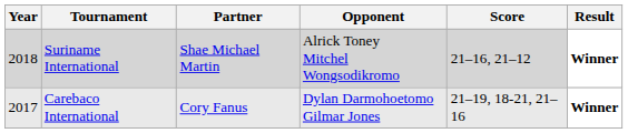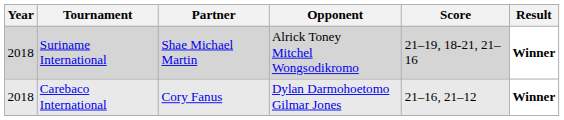 <table class="sortable wikitable" style="font-size: 90%;">
 <tr>
 <th>Year</th>
 <th>Tournament</th>
 <th>Partner</th>
 <th>Opponent</th>
 <th>Score</th>
 <th>Result</th>
 </tr>
 <tr style="background:#D5D5D5">
 <td align="center">2018</td>
 <td align="left"><a href='#'>Suriname International</a></td>
 <td align="left"> <a href='#'>Shae Michael Martin</a></td>
 <td align="left"> Alrick Toney<br> <a href='#'>Mitchel Wongsodikromo</a></td>
+<td align="left">21–19, 18-21, 21–16</td>
+<td style="text-align:left; background:white"> <strong>Winner</strong></td>
+</tr>
+<tr style="background:#E9E9E9">
+<td align="center">2018</td>
+<td align="left"><a href='#'>Carebaco International</a></td>
+<td align="left"> <a href='#'>Cory Fanus</a></td>
+<td align="left"> <a href='#'>Dylan Darmohoetomo</a><br> <a href='#'>Gilmar Jones</a></td>
 <td align="left">21–16, 21–12</td>
 <td style="text-align:left; background:white"> <strong>Winner</strong></td>
 </tr>
-<tr style="background:#E9E9E9">
-<td align="center">2017</td>
-<td align="left"><a href='#'>Carebaco International</a></td>
-<td align="left"> <a href='#'>Cory Fanus</a></td>
-<td align="left"> <a href='#'>Dylan Darmohoetomo</a><br> <a href='#'>Gilmar Jones</a></td>
-<td align="left">21–19, 18-21, 21–16</td>
-<td style="text-align:left; background:white"> <strong>Winner</strong></td>
-</tr>
 </table>
